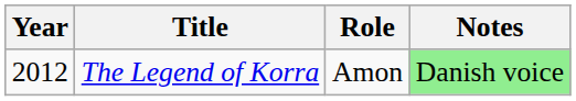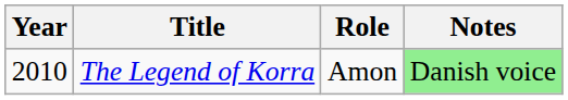 <table class="wikitable sortable">
 <tr>
 <th>Year</th>
 <th>Title</th>
 <th>Role</th>
 <th class="unsortable">Notes</th>
 </tr>
 <tr>
-<td>2012</td>
+<td>2010</td>
 <td><em><a href='#'>The Legend of Korra</a></em></td>
 <td>Amon</td>
 <td style="background: lightgreen;">Danish voice</td>
 </tr>
 </table>
